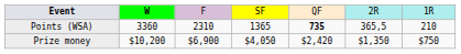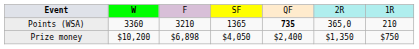 <table class=wikitable style=font-size:90%;text-align:center>
 <tr>
 <td style="width:200px; background:#dfe2e9;"><strong>Event</strong></td>
 <td style="width:80px; background:lime;"><strong>W</strong></td>
 <td style="width:85px; background:thistle;">F</td>
 <td style="width:85px; background:#ff0;">SF</td>
 <td style="width:85px; background:#ffebcd;">QF</td>
 <td style="width:85px; background:#afeeee;">2R</td>
 <td style="width:85px; background:#afeeee;">1R</td>
 </tr>
 <tr>
 <td style="background:#ededed;">Points (WSA)</td>
 <td>3360</td>
-<td>2310</td>
+<td>3210</td>
 <td>1365</td>
 <td><strong>735</strong></td>
-<td>365,5</td>
+<td>365,0</td>
 <td>210</td>
 </tr>
 <tr>
 <td style="background:#ededed;">Prize money</td>
 <td>$10,200</td>
-<td>$6,900</td>
+<td>$6,898</td>
 <td>$4,050</td>
-<td>$2,420</td>
+<td>$2,400</td>
 <td>$1,350</td>
 <td>$750</td>
 </tr>
 </table>
